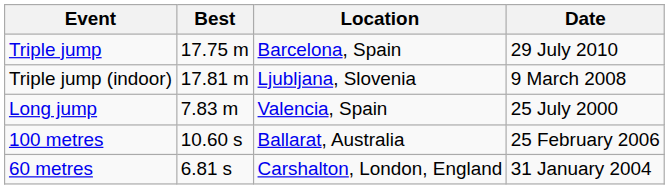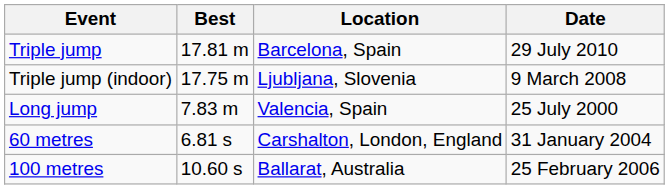 <table class="wikitable">
 <tr>
 <th>Event</th>
 <th>Best</th>
 <th>Location</th>
 <th>Date</th>
 </tr>
 <tr>
 <td><a href='#'>Triple jump</a></td>
-<td>17.75 m</td>
+<td>17.81 m</td>
 <td><a href='#'>Barcelona</a>, Spain</td>
 <td>29 July 2010</td>
 </tr>
 <tr>
 <td>Triple jump (indoor)</td>
-<td>17.81 m</td>
+<td>17.75 m</td>
 <td><a href='#'>Ljubljana</a>, Slovenia</td>
 <td>9 March 2008</td>
 </tr>
 <tr>
 <td><a href='#'>Long jump</a></td>
 <td>7.83 m</td>
 <td><a href='#'>Valencia</a>, Spain</td>
 <td>25 July 2000</td>
 </tr>
 <tr>
+<td><a href='#'>60 metres</a></td>
+<td>6.81 s</td>
+<td><a href='#'>Carshalton</a>, London, England</td>
+<td>31 January 2004</td>
+</tr>
+<tr>
 <td><a href='#'>100 metres</a></td>
 <td>10.60 s</td>
 <td><a href='#'>Ballarat</a>, Australia</td>
 <td>25 February 2006</td>
 </tr>
-<tr>
-<td><a href='#'>60 metres</a></td>
-<td>6.81 s</td>
-<td><a href='#'>Carshalton</a>, London, England</td>
-<td>31 January 2004</td>
-</tr>
 </table>
